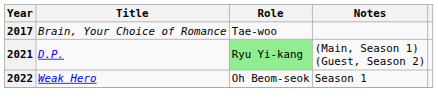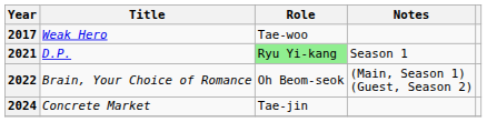 <table class="wikitable plainrowheaders">
 <tr>
 <th scope="col">Year</th>
 <th scope="col">Title</th>
 <th scope="col">Role</th>
 <th>Notes</th>
 <th scope="col" class="unsortable"></th>
 </tr>
 <tr>
 <th scope="row">2017</th>
-<td><em>Brain, Your Choice of Romance</em></td>
+<td><em><a href='#'>Weak Hero</a></em></td>
 <td>Tae-woo</td>
 <td></td>
 <td style="text-align:center;"></td>
 </tr>
 <tr>
 <th scope="row">2021</th>
 <td><em><a href='#'>D.P.</a></em></td>
 <td style="background: lightgreen;">Ryu Yi-kang</td>
+<td>Season 1</td>
+<td style="text-align:center;"></td>
+</tr>
+<tr>
+<th scope="row" rowspan=1>2022</th>
+<td><em>Brain, Your Choice of Romance</em></td>
+<td>Oh Beom-seok</td>
 <td>(Main, Season 1)<br>(Guest, Season 2)</td>
 <td style="text-align:center;"></td>
 </tr>
 <tr>
-<th scope="row" rowspan=1>2022</th>
-<td><em><a href='#'>Weak Hero</a></em></td>
-<td>Oh Beom-seok</td>
-<td>Season 1</td>
+<th scope="row">2024</th>
+<td><em>Concrete Market</em></td>
+<td>Tae-jin</td>
+<td></td>
 <td style="text-align:center;"></td>
 </tr>
 <tr>
 </tr>
 </table>
